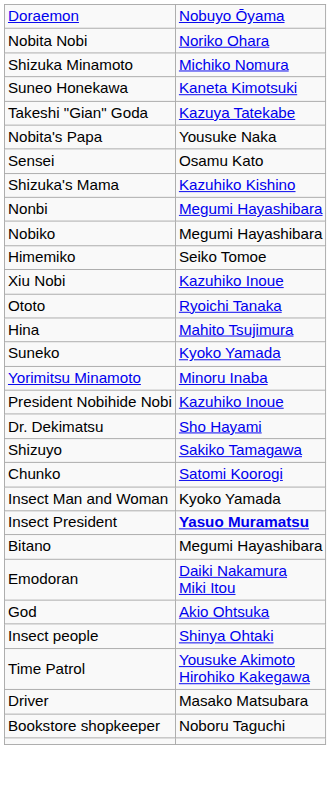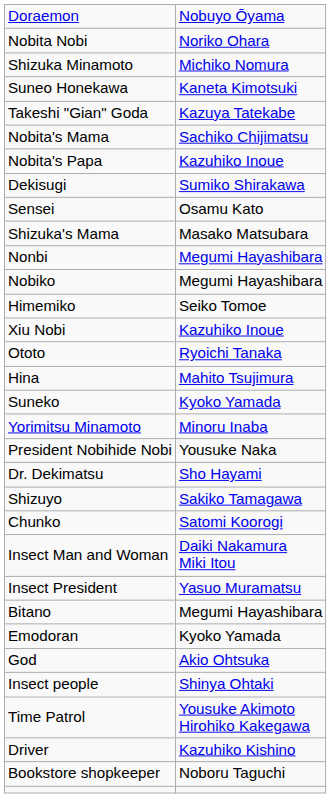 <table class="wikitable">
 <tr>
 <td><a href='#'>Doraemon</a></td>
 <td><a href='#'>Nobuyo Ōyama</a></td>
 </tr>
 <tr>
 <td>Nobita Nobi</td>
 <td><a href='#'>Noriko Ohara</a></td>
 </tr>
 <tr>
 <td>Shizuka Minamoto</td>
 <td><a href='#'>Michiko Nomura</a></td>
 </tr>
 <tr>
 <td>Suneo Honekawa</td>
 <td><a href='#'>Kaneta Kimotsuki</a></td>
 </tr>
 <tr>
 <td>Takeshi "Gian" Goda</td>
 <td><a href='#'>Kazuya Tatekabe</a></td>
 </tr>
 <tr>
+<td>Nobita's Mama</td>
+<td><a href='#'>Sachiko Chijimatsu</a></td>
+</tr>
+<tr>
 <td>Nobita's Papa</td>
-<td>Yousuke Naka</td>
+<td><a href='#'>Kazuhiko Inoue</a></td>
+</tr>
+<tr>
+<td>Dekisugi</td>
+<td><a href='#'>Sumiko Shirakawa</a></td>
 </tr>
 <tr>
 <td>Sensei</td>
 <td>Osamu Kato</td>
 </tr>
 <tr>
 <td>Shizuka's Mama</td>
-<td><a href='#'>Kazuhiko Kishino</a></td>
+<td>Masako Matsubara</td>
 </tr>
 <tr>
 <td>Nonbi</td>
 <td><a href='#'>Megumi Hayashibara</a></td>
 </tr>
 <tr>
 <td>Nobiko</td>
 <td>Megumi Hayashibara</td>
 </tr>
 <tr>
 <td>Himemiko</td>
 <td>Seiko Tomoe</td>
 </tr>
 <tr>
 <td>Xiu Nobi</td>
 <td><a href='#'>Kazuhiko Inoue</a></td>
 </tr>
 <tr>
 <td>Ototo</td>
 <td><a href='#'>Ryoichi Tanaka</a></td>
 </tr>
 <tr>
 <td>Hina</td>
 <td><a href='#'>Mahito Tsujimura</a></td>
 </tr>
 <tr>
 <td>Suneko</td>
 <td><a href='#'>Kyoko Yamada</a></td>
 </tr>
 <tr>
 <td><a href='#'>Yorimitsu Minamoto</a></td>
 <td><a href='#'>Minoru Inaba</a></td>
 </tr>
 <tr>
 <td>President Nobihide Nobi</td>
-<td><a href='#'>Kazuhiko Inoue</a></td>
+<td>Yousuke Naka</td>
 </tr>
 <tr>
 <td>Dr. Dekimatsu</td>
 <td><a href='#'>Sho Hayami</a></td>
 </tr>
 <tr>
 <td>Shizuyo</td>
 <td><a href='#'>Sakiko Tamagawa</a></td>
 </tr>
 <tr>
 <td>Chunko</td>
 <td><a href='#'>Satomi Koorogi</a></td>
 </tr>
 <tr>
 <td>Insect Man and Woman</td>
-<td>Kyoko Yamada</td>
+<td><a href='#'>Daiki Nakamura</a><br><a href='#'>Miki Itou</a></td>
 </tr>
 <tr>
 <td>Insect President</td>
-<td><strong><a href='#'>Yasuo Muramatsu</a></strong></td>
+<td><a href='#'>Yasuo Muramatsu</a></td>
 </tr>
 <tr>
 <td>Bitano</td>
 <td>Megumi Hayashibara</td>
 </tr>
 <tr>
 <td>Emodoran</td>
-<td><a href='#'>Daiki Nakamura</a><br><a href='#'>Miki Itou</a></td>
+<td>Kyoko Yamada</td>
 </tr>
 <tr>
 <td>God</td>
 <td><a href='#'>Akio Ohtsuka</a></td>
 </tr>
 <tr>
 <td>Insect people</td>
 <td><a href='#'>Shinya Ohtaki</a></td>
 </tr>
 <tr>
 <td>Time Patrol</td>
 <td><a href='#'>Yousuke Akimoto</a><br><a href='#'>Hirohiko Kakegawa</a></td>
 </tr>
 <tr>
 <td>Driver</td>
-<td>Masako Matsubara</td>
+<td><a href='#'>Kazuhiko Kishino</a></td>
 </tr>
 <tr>
 <td>Bookstore shopkeeper</td>
 <td>Noboru Taguchi</td>
 </tr>
 <tr>
 <td></td>
 <td></td>
 </tr>
 </table>
